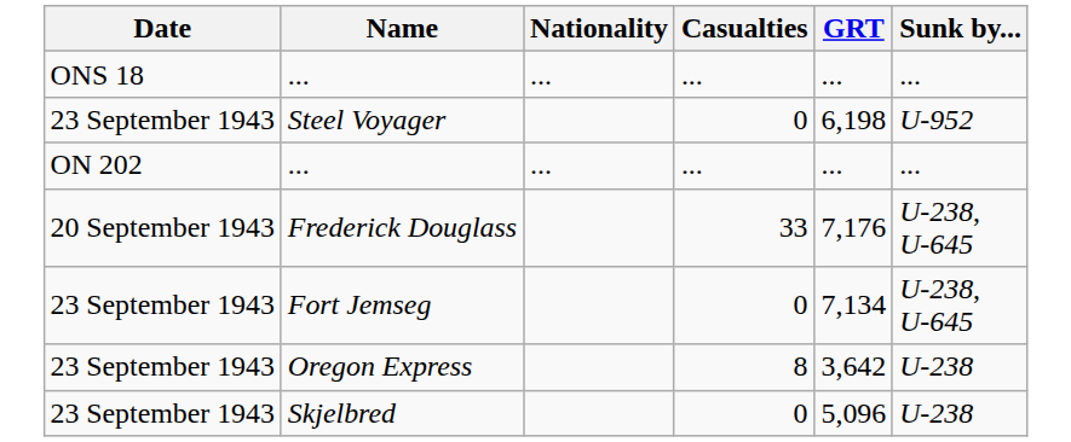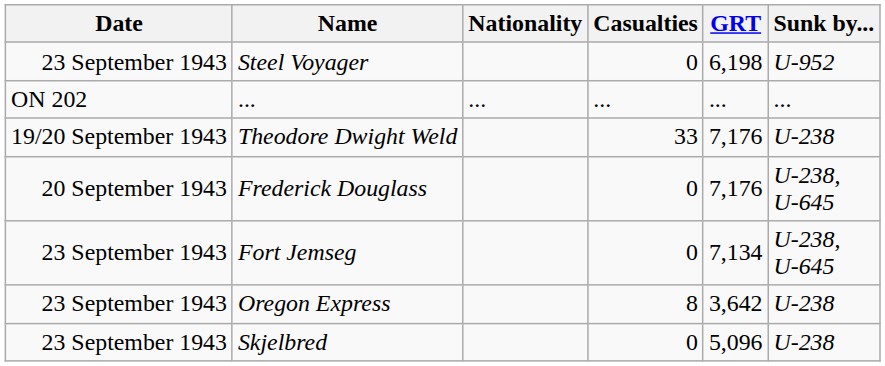 <table class="wikitable" style="margin: 1em auto;">
 <tr>
 <th>Date</th>
 <th>Name</th>
 <th>Nationality</th>
 <th>Casualties</th>
 <th><a href='#'>GRT</a></th>
 <th>Sunk by...</th>
-</tr>
-<tr>
-<td>ONS 18</td>
-<td>...</td>
-<td>...</td>
-<td>...</td>
-<td>...</td>
-<td>...</td>
 </tr>
 <tr>
 <td align="right">23 September 1943</td>
 <td align="left"><em>Steel Voyager</em></td>
 <td align="left"></td>
 <td align="right">0</td>
 <td align="right">6,198</td>
 <td><em>U-952</em></td>
 </tr>
 <tr>
 <td>ON 202</td>
 <td>...</td>
 <td>...</td>
 <td>...</td>
 <td>...</td>
 <td>...</td>
 </tr>
 <tr>
+<td align="right">19/20 September 1943</td>
+<td align="left"><em>Theodore Dwight Weld</em></td>
+<td align="left"></td>
+<td align="right">33</td>
+<td align="right">7,176</td>
+<td><em>U-238</em></td>
+</tr>
+<tr>
 <td align="right">20 September 1943</td>
 <td align="left"><em>Frederick Douglass</em></td>
 <td align="left"></td>
-<td align="right">33</td>
+<td align="right">0</td>
 <td align="right">7,176</td>
 <td><em>U-238</em>, <br> <em>U-645</em></td>
 </tr>
 <tr>
 <td align="right">23 September 1943</td>
 <td align="left"><em>Fort Jemseg</em></td>
 <td align="left"></td>
 <td align="right">0</td>
 <td align="right">7,134</td>
 <td><em>U-238</em>, <br> <em>U-645</em></td>
 </tr>
 <tr>
 <td align="right">23 September 1943</td>
 <td align="left"><em>Oregon Express</em></td>
 <td align="left"></td>
 <td align="right">8</td>
 <td align="right">3,642</td>
 <td><em>U-238</em></td>
 </tr>
 <tr>
 <td align="right">23 September 1943</td>
 <td align="left"><em>Skjelbred</em></td>
 <td align="left"></td>
 <td align="right">0</td>
 <td align="right">5,096</td>
 <td><em>U-238</em></td>
 </tr>
 </table>
